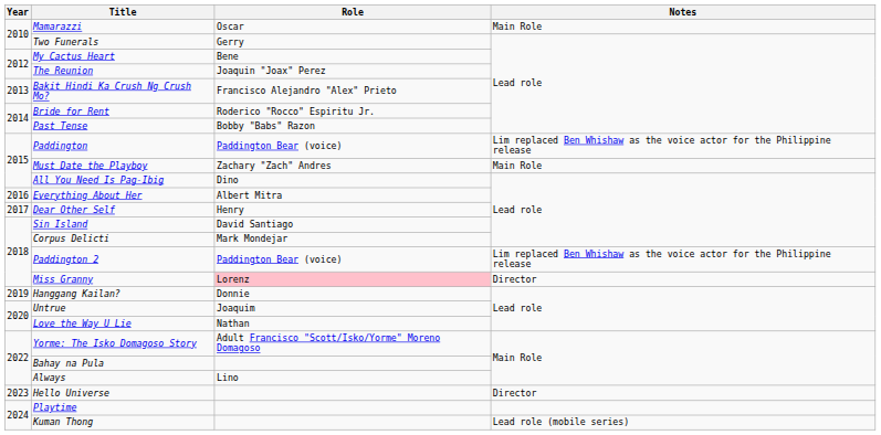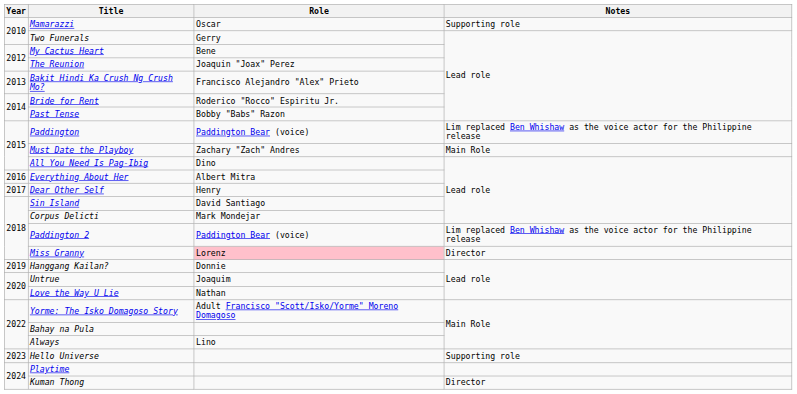 <table class="wikitable sortable">
 <tr>
 <th>Year</th>
 <th>Title</th>
 <th>Role</th>
 <th class="unsortable">Notes</th>
 </tr>
 <tr>
 <td rowspan="2">2010</td>
 <td><em><a href='#'>Mamarazzi</a></em></td>
 <td>Oscar</td>
-<td>Main Role</td>
+<td>Supporting role</td>
 </tr>
 <tr>
 <td><em>Two Funerals</em></td>
 <td>Gerry</td>
 <td rowspan="6">Lead role</td>
 </tr>
 <tr>
 <td rowspan="2">2012</td>
 <td><em><a href='#'>My Cactus Heart</a></em></td>
 <td>Bene</td>
 </tr>
 <tr>
 <td><em><a href='#'>The Reunion</a></em></td>
 <td>Joaquin "Joax" Perez</td>
 </tr>
 <tr>
 <td>2013</td>
 <td><em><a href='#'>Bakit Hindi Ka Crush Ng Crush Mo?</a></em></td>
 <td>Francisco Alejandro "Alex" Prieto</td>
 </tr>
 <tr>
 <td rowspan="2">2014</td>
 <td><em><a href='#'>Bride for Rent</a></em></td>
 <td>Roderico "Rocco" Espiritu Jr.</td>
 </tr>
 <tr>
 <td><em><a href='#'>Past Tense</a></em></td>
 <td>Bobby "Babs" Razon</td>
 </tr>
 <tr>
 <td rowspan="3">2015</td>
 <td><em><a href='#'>Paddington</a></em></td>
 <td><a href='#'>Paddington Bear</a> (voice)</td>
 <td>Lim replaced <a href='#'>Ben Whishaw</a> as the voice actor for the Philippine release</td>
 </tr>
 <tr>
 <td><em><a href='#'>Must Date the Playboy</a></em></td>
 <td>Zachary "Zach" Andres</td>
 <td>Main Role</td>
 </tr>
 <tr>
 <td><em><a href='#'>All You Need Is Pag-Ibig</a></em></td>
 <td>Dino</td>
 <td rowspan="5">Lead role</td>
 </tr>
 <tr>
 <td>2016</td>
 <td><em><a href='#'>Everything About Her</a></em></td>
 <td>Albert Mitra</td>
 </tr>
 <tr>
 <td>2017</td>
 <td><em><a href='#'>Dear Other Self</a></em></td>
 <td>Henry</td>
 </tr>
 <tr>
 <td rowspan="4">2018</td>
 <td><em><a href='#'>Sin Island</a></em></td>
 <td>David Santiago</td>
 </tr>
 <tr>
 <td><em>Corpus Delicti</em></td>
 <td>Mark Mondejar</td>
 </tr>
 <tr>
 <td><em><a href='#'>Paddington 2</a></em></td>
 <td><a href='#'>Paddington Bear</a> (voice)</td>
 <td>Lim replaced <a href='#'>Ben Whishaw</a> as the voice actor for the Philippine release</td>
 </tr>
 <tr>
 <td><em><a href='#'>Miss Granny</a></em></td>
 <td style="background: pink;">Lorenz</td>
 <td>Director</td>
 </tr>
 <tr>
 <td>2019</td>
 <td><em>Hanggang Kailan?</em></td>
 <td>Donnie</td>
 <td rowspan="3">Lead role</td>
 </tr>
 <tr>
 <td rowspan="2">2020</td>
 <td><em>Untrue</em></td>
 <td>Joaquim</td>
 </tr>
 <tr>
 <td><em><a href='#'>Love the Way U Lie</a></em></td>
 <td>Nathan</td>
 </tr>
 <tr>
 <td rowspan="3">2022</td>
 <td><em><a href='#'>Yorme: The Isko Domagoso Story</a></em></td>
 <td>Adult <a href='#'>Francisco "Scott/Isko/Yorme" Moreno Domagoso</a></td>
 <td rowspan="3">Main Role</td>
 </tr>
 <tr>
 <td><em>Bahay na Pula</em></td>
 <td></td>
 </tr>
 <tr>
 <td><em>Always</em></td>
 <td>Lino</td>
 </tr>
 <tr>
 <td>2023</td>
 <td><em>Hello Universe</em></td>
 <td></td>
-<td>Director</td>
+<td>Supporting role</td>
 </tr>
 <tr>
 <td rowspan="2">2024</td>
 <td><em><a href='#'>Playtime</a></em></td>
 <td></td>
 <td></td>
 </tr>
 <tr>
 <td><em>Kuman Thong</em></td>
 <td></td>
-<td>Lead role (mobile series)</td>
+<td>Director</td>
 </tr>
 </table>
